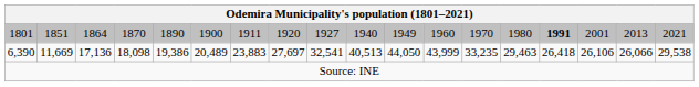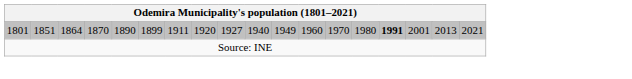 <table class="wikitable" style="text-align:center;">
 <tr>
 <th colspan="18">Odemira Municipality's population (1801–2021)</th>
 </tr>
 <tr bgcolor="#C0C0C0">
 <td align="center">1801</td>
 <td align="center">1851</td>
 <td align="center">1864</td>
 <td align="center">1870</td>
 <td align="center">1890</td>
-<td align="center">1900</td>
+<td align="center">1899</td>
 <td align="center">1911</td>
 <td align="center">1920</td>
 <td align="center">1927</td>
 <td align="center">1940</td>
 <td align="center">1949</td>
 <td align="center">1960</td>
 <td align="center">1970</td>
 <td align="center">1980</td>
 <td align="center"><strong>1991</strong></td>
 <td align="center">2001</td>
 <td align="center">2013</td>
 <td align="center">2021</td>
 </tr>
 <tr>
-<td align="center">6,390</td>
-<td align="center">11,669</td>
-<td align="center">17,136</td>
-<td align="center">18,098</td>
-<td align="center">19,386</td>
-<td align="center">20,489</td>
-<td align="center">23,883</td>
-<td align="center">27,697</td>
-<td align="center">32,541</td>
-<td align="center">40,513</td>
-<td align="center">44,050</td>
-<td align="center">43,999</td>
-<td align="center">33,235</td>
-<td align="center">29,463</td>
-<td align="center">26,418</td>
-<td align="center">26,106</td>
-<td align="center">26,066</td>
-<td align="center">29,538</td>
-</tr>
-<tr>
 <td colspan="18" align="center">Source: INE</td>
 </tr>
 </table>
